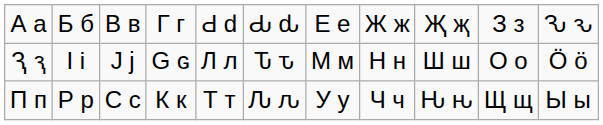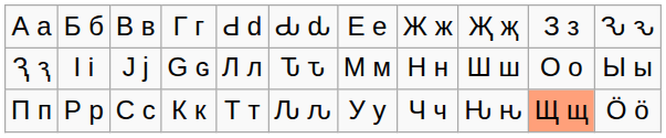 <table class="wikitable" summary="Thirty-three letters of the Molodtsov alphabet, capital and small" cellpadding="4" style="font-size:larger; text-align:center;">
 <tr>
 <td>А а</td>
 <td>Б б</td>
 <td>В в</td>
 <td>Г г</td>
 <td>Ԁ ԁ</td>
 <td>Ԃ ԃ</td>
 <td>Е е</td>
 <td>Ж ж</td>
 <td>Җ җ</td>
 <td>З з</td>
 <td>Ԅ ԅ</td>
 </tr>
 <tr>
 <td>Ԇ ԇ</td>
 <td>І і</td>
 <td>Ј ј</td>
 <td>Ԍ ԍ</td>
 <td>Л л</td>
 <td>Ԏ ԏ</td>
 <td>М м</td>
 <td>Н н</td>
 <td>Ш ш</td>
 <td>О о</td>
-<td>Ӧ ӧ</td>
+<td>Ы ы</td>
 </tr>
 <tr>
 <td>П п</td>
 <td>Р р</td>
 <td>С с</td>
 <td>К к</td>
 <td>Т т</td>
 <td>Ԉ ԉ</td>
 <td>У у</td>
 <td>Ч ч</td>
 <td>Ԋ ԋ</td>
-<td>Щ щ</td>
-<td>Ы ы</td>
+<td style="background: lightsalmon;">Щ щ</td>
+<td>Ӧ ӧ</td>
 </tr>
 </table>
